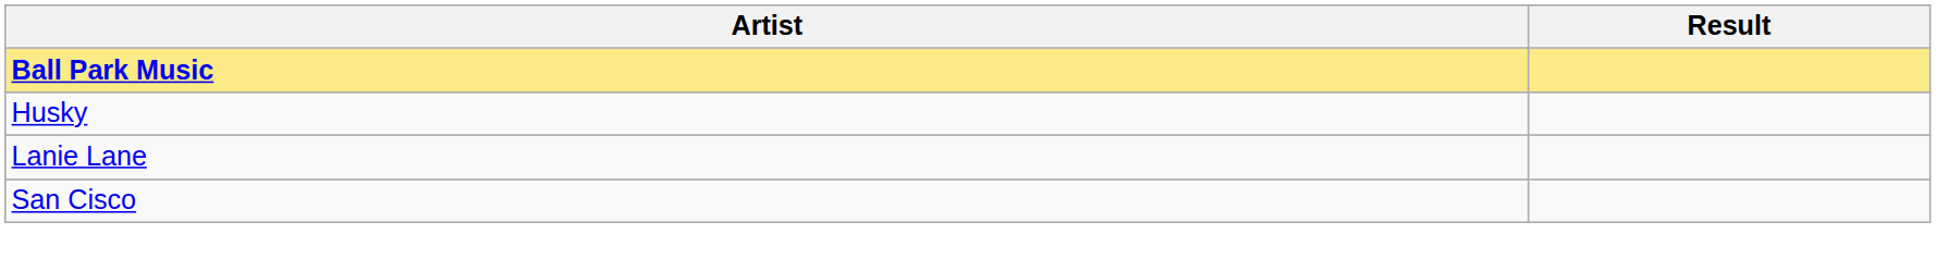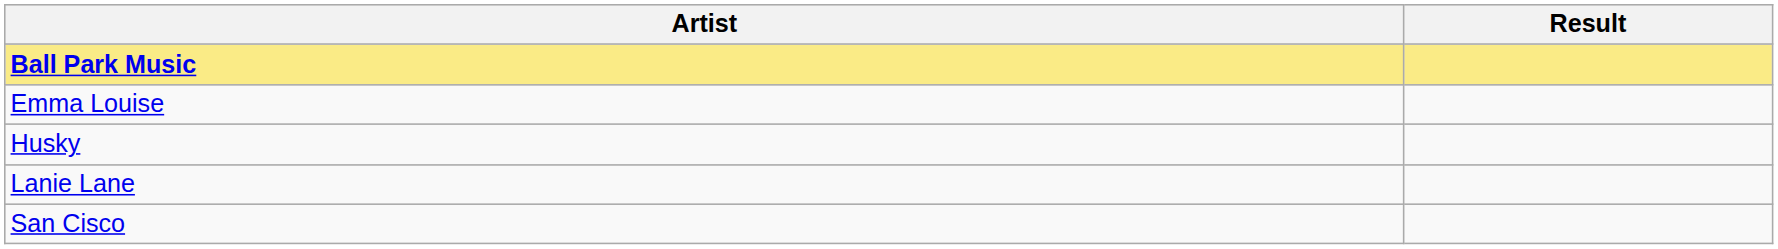 <table class="sortable wikitable">
 <tr>
 <th width="19%">Artist</th>
 <th width="5%">Result</th>
 </tr>
 <tr style="background:#FAEB86">
 <td><strong><a href='#'>Ball Park Music</a></strong></td>
+<td></td>
+</tr>
+<tr>
+<td><a href='#'>Emma Louise</a></td>
 <td></td>
 </tr>
 <tr>
 <td><a href='#'>Husky</a></td>
 <td></td>
 </tr>
 <tr>
 <td><a href='#'>Lanie Lane</a></td>
 <td></td>
 </tr>
 <tr>
 <td><a href='#'>San Cisco</a></td>
 <td></td>
 </tr>
 </table>
